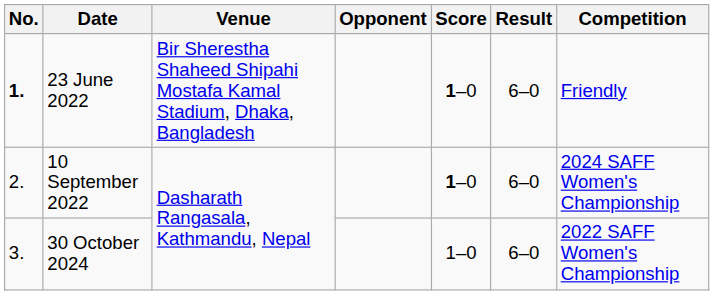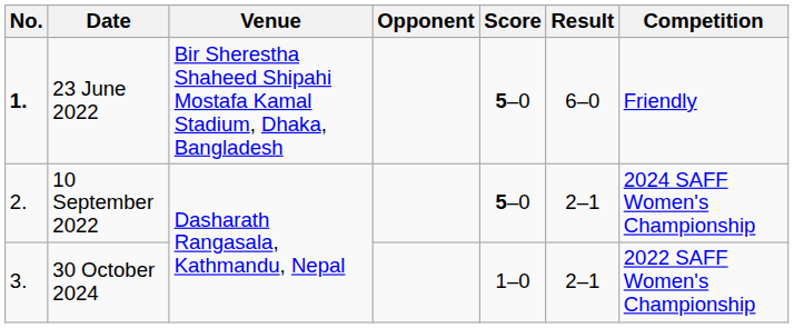 <table class="wikitable">
 <tr>
 <th>No.</th>
 <th>Date</th>
 <th>Venue</th>
 <th>Opponent</th>
 <th>Score</th>
 <th>Result</th>
 <th>Competition</th>
 </tr>
 <tr>
 <td><strong>1.</strong></td>
 <td>23 June 2022</td>
 <td><a href='#'>Bir Sherestha Shaheed Shipahi Mostafa Kamal Stadium</a>, <a href='#'>Dhaka</a>, <a href='#'>Bangladesh</a></td>
 <td></td>
-<td align=center><strong>1</strong>–0</td>
+<td align=center><strong>5</strong>–0</td>
 <td align=center>6–0</td>
 <td><a href='#'>Friendly</a></td>
 </tr>
 <tr>
 <td>2.</td>
 <td>10 September 2022</td>
 <td rowspan=2><a href='#'>Dasharath Rangasala</a>, <a href='#'>Kathmandu</a>, <a href='#'>Nepal</a></td>
 <td></td>
-<td align=center><strong>1</strong>–0</td>
-<td align=center>6–0</td>
+<td align=center><strong>5</strong>–0</td>
+<td style="text-align:center">2–1</td>
 <td><a href='#'>2024 SAFF Women's Championship</a></td>
 </tr>
 <tr>
 <td>3.</td>
 <td>30 October 2024</td>
 <td></td>
 <td style="text-align:center">1–0</td>
-<td align=center>6–0</td>
+<td style="text-align:center">2–1</td>
 <td><a href='#'>2022 SAFF Women's Championship</a></td>
 </tr>
 </table>
